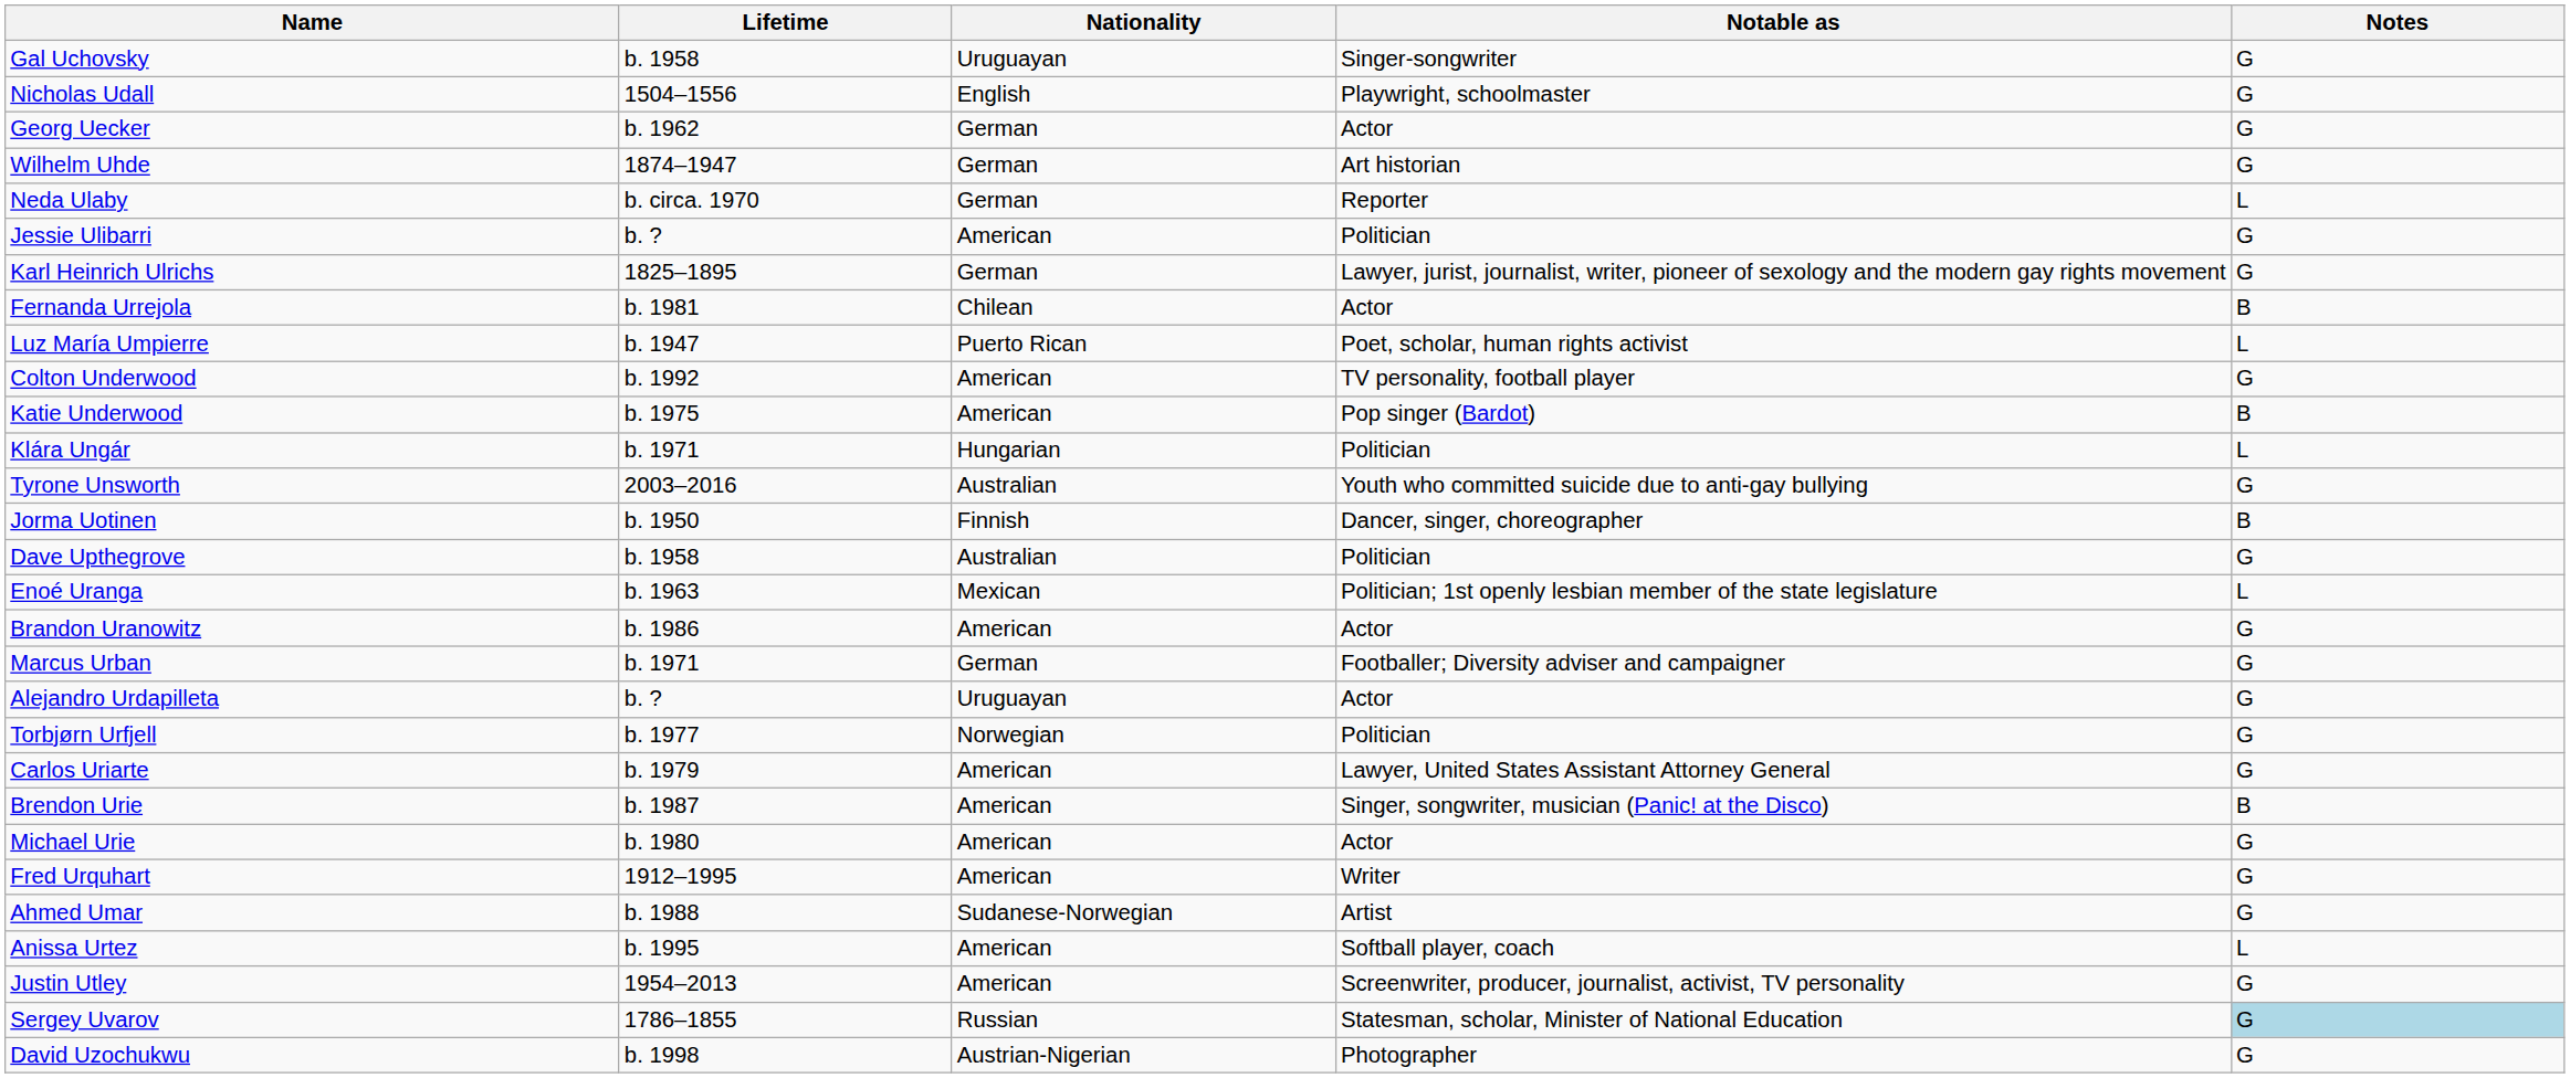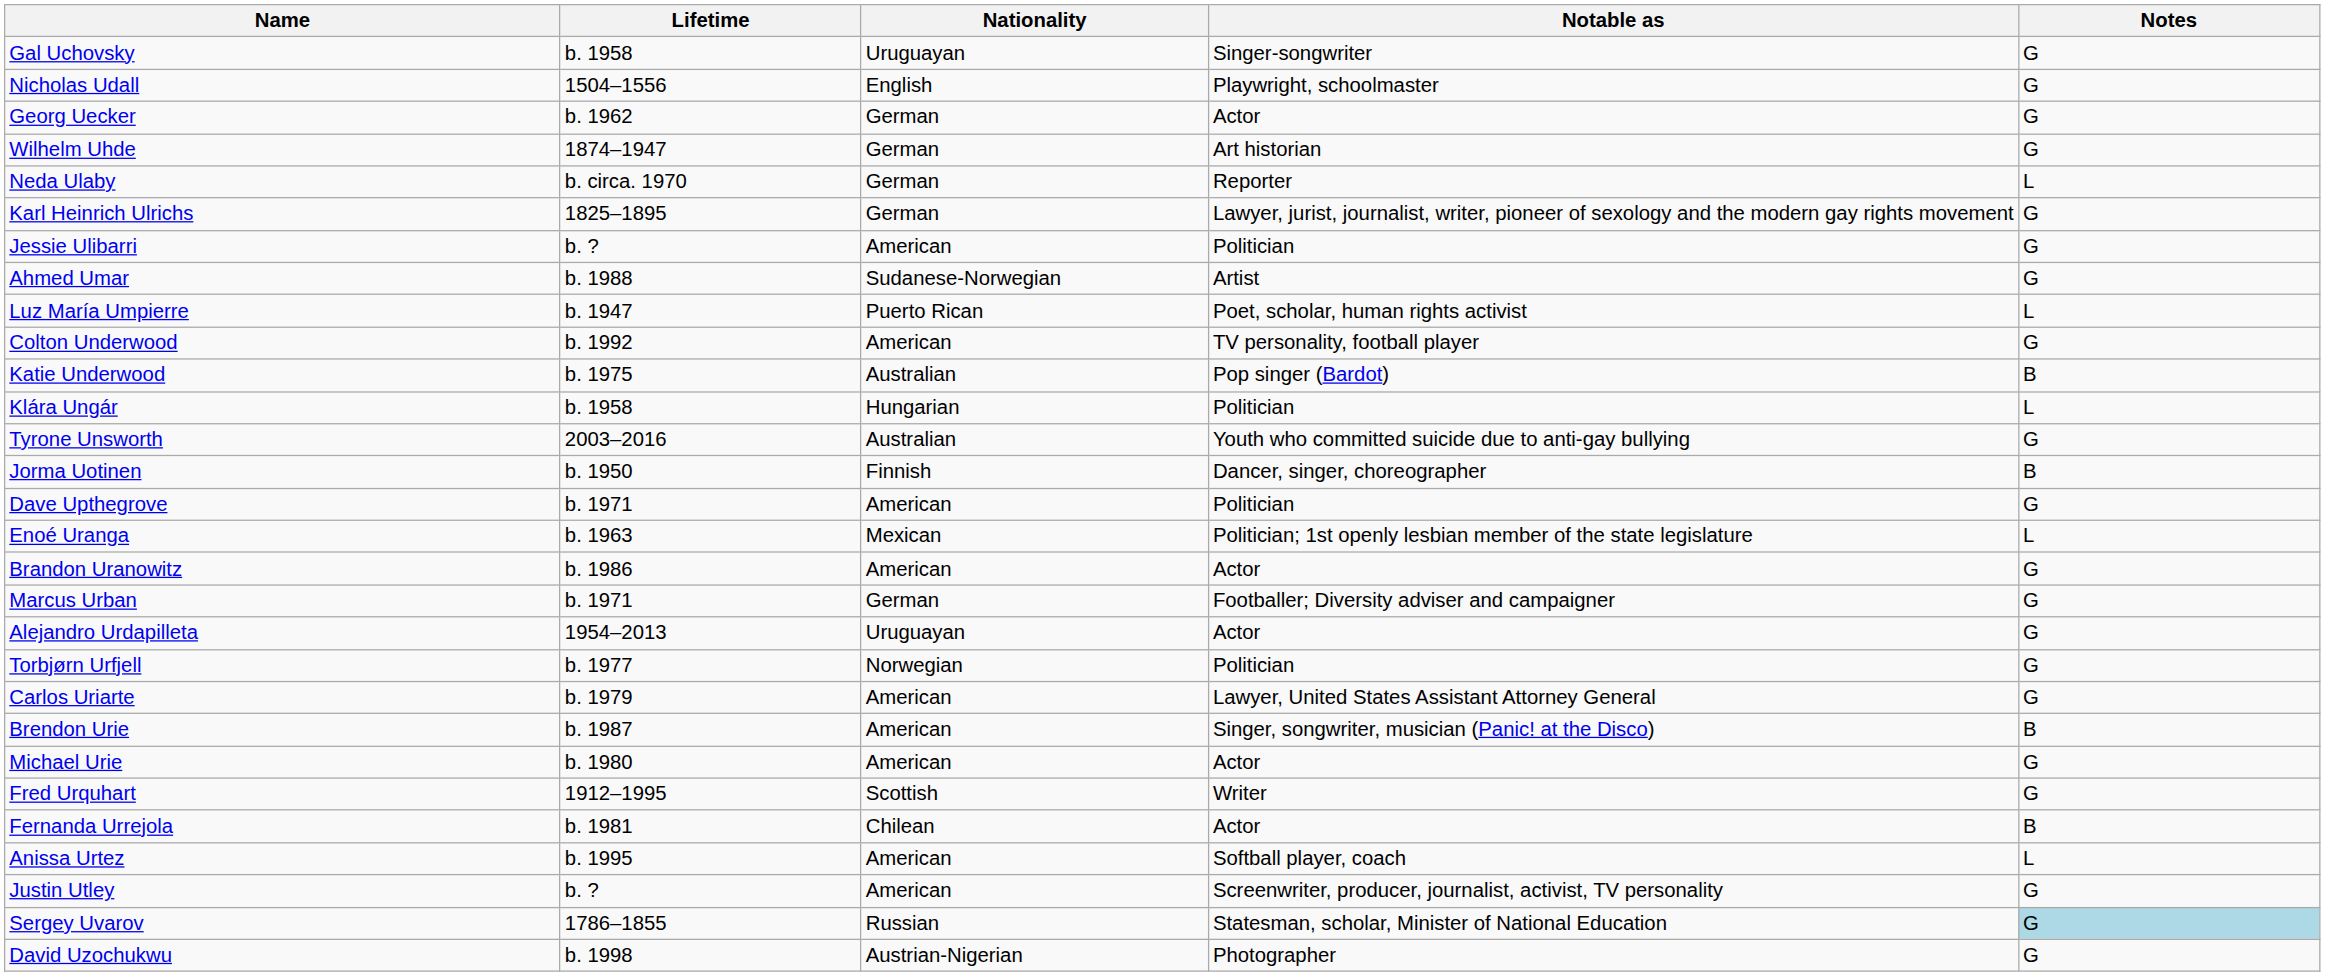 <table class="wikitable sortable">
 <tr>
 <th style="width:24%;">Name</th>
 <th style="width:13%;">Lifetime</th>
 <th style="width:15%;">Nationality</th>
 <th style="width:35%;">Notable as</th>
 <th style="width:17%;">Notes</th>
 </tr>
 <tr>
 <td><a href='#'>Gal Uchovsky</a></td>
 <td>b. 1958</td>
 <td>Uruguayan</td>
 <td>Singer-songwriter</td>
 <td>G</td>
 </tr>
 <tr>
 <td><a href='#'>Nicholas Udall</a></td>
 <td>1504–1556</td>
 <td>English</td>
 <td>Playwright, schoolmaster</td>
 <td>G</td>
 </tr>
 <tr>
 <td><a href='#'>Georg Uecker</a></td>
 <td>b. 1962</td>
 <td>German</td>
 <td>Actor</td>
 <td>G</td>
 </tr>
 <tr>
 <td><a href='#'>Wilhelm Uhde</a></td>
 <td>1874–1947</td>
 <td>German</td>
 <td>Art historian</td>
 <td>G</td>
 </tr>
 <tr>
 <td><a href='#'>Neda Ulaby</a></td>
 <td>b. circa. 1970</td>
 <td>German</td>
 <td>Reporter</td>
 <td>L</td>
 </tr>
 <tr>
+<td><a href='#'>Karl Heinrich Ulrichs</a></td>
+<td>1825–1895</td>
+<td>German</td>
+<td>Lawyer, jurist, journalist, writer, pioneer of sexology and the modern gay rights movement</td>
+<td>G</td>
+</tr>
+<tr>
 <td><a href='#'>Jessie Ulibarri</a></td>
 <td>b. ?</td>
 <td>American</td>
 <td>Politician</td>
 <td>G</td>
 </tr>
 <tr>
-<td><a href='#'>Karl Heinrich Ulrichs</a></td>
-<td>1825–1895</td>
-<td>German</td>
-<td>Lawyer, jurist, journalist, writer, pioneer of sexology and the modern gay rights movement</td>
+<td><a href='#'>Ahmed Umar</a></td>
+<td>b. 1988</td>
+<td>Sudanese-Norwegian</td>
+<td>Artist</td>
 <td>G</td>
-</tr>
-<tr>
-<td><a href='#'>Fernanda Urrejola</a></td>
-<td>b. 1981</td>
-<td>Chilean</td>
-<td>Actor</td>
-<td>B</td>
 </tr>
 <tr>
 <td><a href='#'>Luz María Umpierre</a></td>
 <td>b. 1947</td>
 <td>Puerto Rican</td>
 <td>Poet, scholar, human rights activist</td>
 <td>L</td>
 </tr>
 <tr>
 <td><a href='#'>Colton Underwood</a></td>
 <td>b. 1992</td>
 <td>American</td>
 <td>TV personality, football player</td>
 <td>G</td>
 </tr>
 <tr>
 <td><a href='#'>Katie Underwood</a></td>
 <td>b. 1975</td>
-<td>American</td>
+<td>Australian</td>
 <td>Pop singer (<a href='#'>Bardot</a>)</td>
 <td>B</td>
 </tr>
 <tr>
 <td><a href='#'>Klára Ungár</a></td>
-<td>b. 1971</td>
+<td>b. 1958</td>
 <td>Hungarian</td>
 <td>Politician</td>
 <td>L</td>
 </tr>
 <tr>
 <td><a href='#'>Tyrone Unsworth</a></td>
 <td>2003–2016</td>
 <td>Australian</td>
 <td>Youth who committed suicide due to anti-gay bullying</td>
 <td>G</td>
 </tr>
 <tr>
 <td><a href='#'>Jorma Uotinen</a></td>
 <td>b. 1950</td>
 <td>Finnish</td>
 <td>Dancer, singer, choreographer</td>
 <td>B</td>
 </tr>
 <tr>
 <td><a href='#'>Dave Upthegrove</a></td>
-<td>b. 1958</td>
-<td>Australian</td>
+<td>b. 1971</td>
+<td>American</td>
 <td>Politician</td>
 <td>G</td>
 </tr>
 <tr>
 <td><a href='#'>Enoé Uranga</a></td>
 <td>b. 1963</td>
 <td>Mexican</td>
 <td>Politician; 1st openly lesbian member of the state legislature</td>
 <td>L</td>
 </tr>
 <tr>
 <td><a href='#'>Brandon Uranowitz</a></td>
 <td>b. 1986</td>
 <td>American</td>
 <td>Actor</td>
 <td>G</td>
 </tr>
 <tr>
 <td><a href='#'>Marcus Urban</a></td>
 <td>b. 1971</td>
 <td>German</td>
 <td>Footballer; Diversity adviser and campaigner</td>
 <td>G</td>
 </tr>
 <tr>
 <td><a href='#'>Alejandro Urdapilleta</a></td>
-<td>b. ?</td>
+<td>1954–2013</td>
 <td>Uruguayan</td>
 <td>Actor</td>
 <td>G</td>
 </tr>
 <tr>
 <td><a href='#'>Torbjørn Urfjell</a></td>
 <td>b. 1977</td>
 <td>Norwegian</td>
 <td>Politician</td>
 <td>G</td>
 </tr>
 <tr>
 <td><a href='#'>Carlos Uriarte</a></td>
 <td>b. 1979</td>
 <td>American</td>
 <td>Lawyer, United States Assistant Attorney General</td>
 <td>G</td>
 </tr>
 <tr>
 <td><a href='#'>Brendon Urie</a></td>
 <td>b. 1987</td>
 <td>American</td>
 <td>Singer, songwriter, musician (<a href='#'>Panic! at the Disco</a>)</td>
 <td>B</td>
 </tr>
 <tr>
 <td><a href='#'>Michael Urie</a></td>
 <td>b. 1980</td>
 <td>American</td>
 <td>Actor</td>
 <td>G</td>
 </tr>
 <tr>
 <td><a href='#'>Fred Urquhart</a></td>
 <td>1912–1995</td>
-<td>American</td>
+<td>Scottish</td>
 <td>Writer</td>
 <td>G</td>
 </tr>
 <tr>
-<td><a href='#'>Ahmed Umar</a></td>
-<td>b. 1988</td>
-<td>Sudanese-Norwegian</td>
-<td>Artist</td>
-<td>G</td>
+<td><a href='#'>Fernanda Urrejola</a></td>
+<td>b. 1981</td>
+<td>Chilean</td>
+<td>Actor</td>
+<td>B</td>
 </tr>
 <tr>
 <td><a href='#'>Anissa Urtez</a></td>
 <td>b. 1995</td>
 <td>American</td>
 <td>Softball player, coach</td>
 <td>L</td>
 </tr>
 <tr>
 <td><a href='#'>Justin Utley</a></td>
-<td>1954–2013</td>
+<td>b. ?</td>
 <td>American</td>
 <td>Screenwriter, producer, journalist, activist, TV personality</td>
 <td>G</td>
 </tr>
 <tr>
 <td><a href='#'>Sergey Uvarov</a></td>
 <td>1786–1855</td>
 <td>Russian</td>
 <td>Statesman, scholar, Minister of National Education</td>
 <td style="background: lightblue;">G</td>
 </tr>
 <tr>
 <td><a href='#'>David Uzochukwu</a></td>
 <td>b. 1998</td>
 <td>Austrian-Nigerian</td>
 <td>Photographer</td>
 <td>G</td>
 </tr>
 </table>
